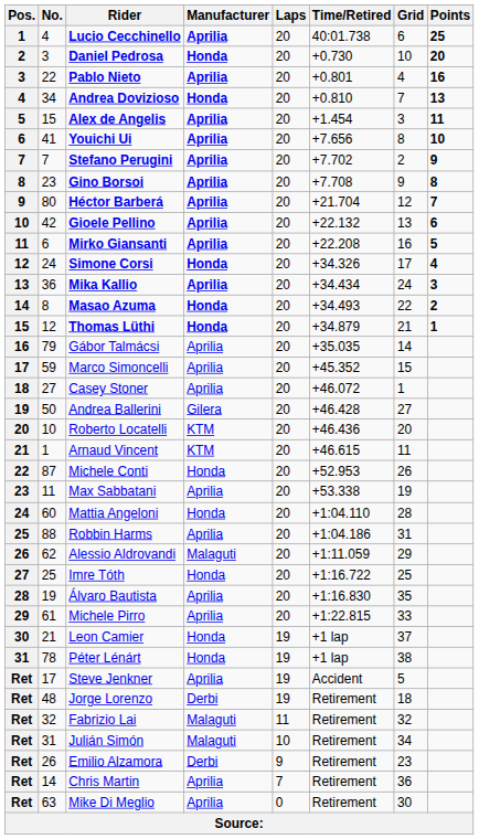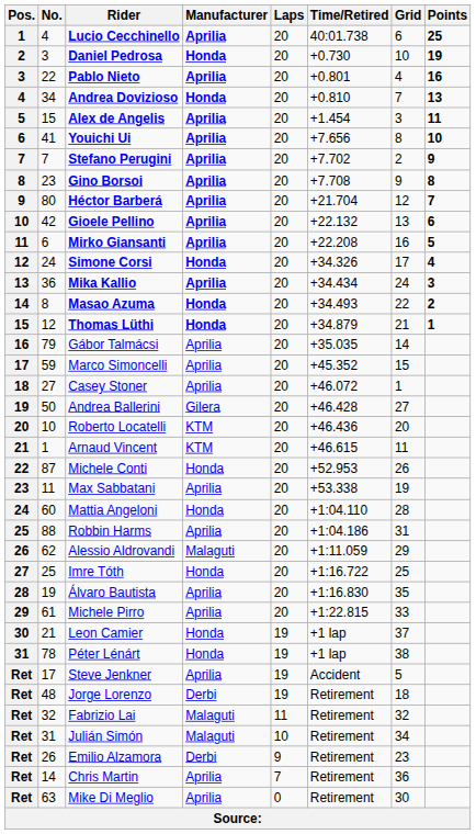 <table class="wikitable" style="font-size: 95%;">
 <tr>
 <th>Pos.</th>
 <th>No.</th>
 <th>Rider</th>
 <th>Manufacturer</th>
 <th>Laps</th>
 <th>Time/Retired</th>
 <th>Grid</th>
 <th>Points</th>
 </tr>
 <tr>
 <th>1</th>
 <td>4</td>
 <td> <strong><a href='#'>Lucio Cecchinello</a></strong></td>
 <td><strong><a href='#'>Aprilia</a></strong></td>
 <td>20</td>
 <td>40:01.738</td>
 <td>6</td>
 <td><strong>25</strong></td>
 </tr>
 <tr>
 <th>2</th>
 <td>3</td>
 <td> <strong><a href='#'>Daniel Pedrosa</a></strong></td>
 <td><strong><a href='#'>Honda</a></strong></td>
 <td>20</td>
 <td>+0.730</td>
 <td>10</td>
-<td><strong>20</strong></td>
+<td><strong>19</strong></td>
 </tr>
 <tr>
 <th>3</th>
 <td>22</td>
 <td> <strong><a href='#'>Pablo Nieto</a></strong></td>
 <td><strong><a href='#'>Aprilia</a></strong></td>
 <td>20</td>
 <td>+0.801</td>
 <td>4</td>
 <td><strong>16</strong></td>
 </tr>
 <tr>
 <th>4</th>
 <td>34</td>
 <td> <strong><a href='#'>Andrea Dovizioso</a></strong></td>
 <td><strong><a href='#'>Honda</a></strong></td>
 <td>20</td>
 <td>+0.810</td>
 <td>7</td>
 <td><strong>13</strong></td>
 </tr>
 <tr>
 <th>5</th>
 <td>15</td>
 <td> <strong><a href='#'>Alex de Angelis</a></strong></td>
 <td><strong><a href='#'>Aprilia</a></strong></td>
 <td>20</td>
 <td>+1.454</td>
 <td>3</td>
 <td><strong>11</strong></td>
 </tr>
 <tr>
 <th>6</th>
 <td>41</td>
 <td> <strong><a href='#'>Youichi Ui</a></strong></td>
 <td><strong><a href='#'>Aprilia</a></strong></td>
 <td>20</td>
 <td>+7.656</td>
 <td>8</td>
 <td><strong>10</strong></td>
 </tr>
 <tr>
 <th>7</th>
 <td>7</td>
 <td> <strong><a href='#'>Stefano Perugini</a></strong></td>
 <td><strong><a href='#'>Aprilia</a></strong></td>
 <td>20</td>
 <td>+7.702</td>
 <td>2</td>
 <td><strong>9</strong></td>
 </tr>
 <tr>
 <th>8</th>
 <td>23</td>
 <td> <strong><a href='#'>Gino Borsoi</a></strong></td>
 <td><strong><a href='#'>Aprilia</a></strong></td>
 <td>20</td>
 <td>+7.708</td>
 <td>9</td>
 <td><strong>8</strong></td>
 </tr>
 <tr>
 <th>9</th>
 <td>80</td>
 <td> <strong><a href='#'>Héctor Barberá</a></strong></td>
 <td><strong><a href='#'>Aprilia</a></strong></td>
 <td>20</td>
 <td>+21.704</td>
 <td>12</td>
 <td><strong>7</strong></td>
 </tr>
 <tr>
 <th>10</th>
 <td>42</td>
 <td> <strong><a href='#'>Gioele Pellino</a></strong></td>
 <td><strong><a href='#'>Aprilia</a></strong></td>
 <td>20</td>
 <td>+22.132</td>
 <td>13</td>
 <td><strong>6</strong></td>
 </tr>
 <tr>
 <th>11</th>
 <td>6</td>
 <td> <strong><a href='#'>Mirko Giansanti</a></strong></td>
 <td><strong><a href='#'>Aprilia</a></strong></td>
 <td>20</td>
 <td>+22.208</td>
 <td>16</td>
 <td><strong>5</strong></td>
 </tr>
 <tr>
 <th>12</th>
 <td>24</td>
 <td> <strong><a href='#'>Simone Corsi</a></strong></td>
 <td><strong><a href='#'>Honda</a></strong></td>
 <td>20</td>
 <td>+34.326</td>
 <td>17</td>
 <td><strong>4</strong></td>
 </tr>
 <tr>
 <th>13</th>
 <td>36</td>
 <td> <strong><a href='#'>Mika Kallio</a></strong></td>
 <td><strong><a href='#'>Aprilia</a></strong></td>
 <td>20</td>
 <td>+34.434</td>
 <td>24</td>
 <td><strong>3</strong></td>
 </tr>
 <tr>
 <th>14</th>
 <td>8</td>
 <td> <strong><a href='#'>Masao Azuma</a></strong></td>
 <td><strong><a href='#'>Honda</a></strong></td>
 <td>20</td>
 <td>+34.493</td>
 <td>22</td>
 <td><strong>2</strong></td>
 </tr>
 <tr>
 <th>15</th>
 <td>12</td>
 <td> <strong><a href='#'>Thomas Lüthi</a></strong></td>
 <td><strong><a href='#'>Honda</a></strong></td>
 <td>20</td>
 <td>+34.879</td>
 <td>21</td>
 <td><strong>1</strong></td>
 </tr>
 <tr>
 <th>16</th>
 <td>79</td>
 <td> <a href='#'>Gábor Talmácsi</a></td>
 <td><a href='#'>Aprilia</a></td>
 <td>20</td>
 <td>+35.035</td>
 <td>14</td>
 <td></td>
 </tr>
 <tr>
 <th>17</th>
 <td>59</td>
 <td> <a href='#'>Marco Simoncelli</a></td>
 <td><a href='#'>Aprilia</a></td>
 <td>20</td>
 <td>+45.352</td>
 <td>15</td>
 <td></td>
 </tr>
 <tr>
 <th>18</th>
 <td>27</td>
 <td> <a href='#'>Casey Stoner</a></td>
 <td><a href='#'>Aprilia</a></td>
 <td>20</td>
 <td>+46.072</td>
 <td>1</td>
 <td></td>
 </tr>
 <tr>
 <th>19</th>
 <td>50</td>
 <td> <a href='#'>Andrea Ballerini</a></td>
 <td><a href='#'>Gilera</a></td>
 <td>20</td>
 <td>+46.428</td>
 <td>27</td>
 <td></td>
 </tr>
 <tr>
 <th>20</th>
 <td>10</td>
 <td> <a href='#'>Roberto Locatelli</a></td>
 <td><a href='#'>KTM</a></td>
 <td>20</td>
 <td>+46.436</td>
 <td>20</td>
 <td></td>
 </tr>
 <tr>
 <th>21</th>
 <td>1</td>
 <td> <a href='#'>Arnaud Vincent</a></td>
 <td><a href='#'>KTM</a></td>
 <td>20</td>
 <td>+46.615</td>
 <td>11</td>
 <td></td>
 </tr>
 <tr>
 <th>22</th>
 <td>87</td>
 <td> <a href='#'>Michele Conti</a></td>
 <td><a href='#'>Honda</a></td>
 <td>20</td>
 <td>+52.953</td>
 <td>26</td>
 <td></td>
 </tr>
 <tr>
 <th>23</th>
 <td>11</td>
 <td> <a href='#'>Max Sabbatani</a></td>
 <td><a href='#'>Aprilia</a></td>
 <td>20</td>
 <td>+53.338</td>
 <td>19</td>
 <td></td>
 </tr>
 <tr>
 <th>24</th>
 <td>60</td>
 <td> <a href='#'>Mattia Angeloni</a></td>
 <td><a href='#'>Honda</a></td>
 <td>20</td>
 <td>+1:04.110</td>
 <td>28</td>
 <td></td>
 </tr>
 <tr>
 <th>25</th>
 <td>88</td>
 <td> <a href='#'>Robbin Harms</a></td>
 <td><a href='#'>Aprilia</a></td>
 <td>20</td>
 <td>+1:04.186</td>
 <td>31</td>
 <td></td>
 </tr>
 <tr>
 <th>26</th>
 <td>62</td>
 <td> <a href='#'>Alessio Aldrovandi</a></td>
 <td><a href='#'>Malaguti</a></td>
 <td>20</td>
 <td>+1:11.059</td>
 <td>29</td>
 <td></td>
 </tr>
 <tr>
 <th>27</th>
 <td>25</td>
 <td> <a href='#'>Imre Tóth</a></td>
 <td><a href='#'>Honda</a></td>
 <td>20</td>
 <td>+1:16.722</td>
 <td>25</td>
 <td></td>
 </tr>
 <tr>
 <th>28</th>
 <td>19</td>
 <td> <a href='#'>Álvaro Bautista</a></td>
 <td><a href='#'>Aprilia</a></td>
 <td>20</td>
 <td>+1:16.830</td>
 <td>35</td>
 <td></td>
 </tr>
 <tr>
 <th>29</th>
 <td>61</td>
 <td> <a href='#'>Michele Pirro</a></td>
 <td><a href='#'>Aprilia</a></td>
 <td>20</td>
 <td>+1:22.815</td>
 <td>33</td>
 <td></td>
 </tr>
 <tr>
 <th>30</th>
 <td>21</td>
 <td> <a href='#'>Leon Camier</a></td>
 <td><a href='#'>Honda</a></td>
 <td>19</td>
 <td>+1 lap</td>
 <td>37</td>
 <td></td>
 </tr>
 <tr>
 <th>31</th>
 <td>78</td>
 <td> <a href='#'>Péter Lénárt</a></td>
 <td><a href='#'>Honda</a></td>
 <td>19</td>
 <td>+1 lap</td>
 <td>38</td>
 <td></td>
 </tr>
 <tr>
 <th>Ret</th>
 <td>17</td>
 <td> <a href='#'>Steve Jenkner</a></td>
 <td><a href='#'>Aprilia</a></td>
 <td>19</td>
 <td>Accident</td>
 <td>5</td>
 <td></td>
 </tr>
 <tr>
 <th>Ret</th>
 <td>48</td>
 <td> <a href='#'>Jorge Lorenzo</a></td>
 <td><a href='#'>Derbi</a></td>
 <td>19</td>
 <td>Retirement</td>
 <td>18</td>
 <td></td>
 </tr>
 <tr>
 <th>Ret</th>
 <td>32</td>
 <td> <a href='#'>Fabrizio Lai</a></td>
 <td><a href='#'>Malaguti</a></td>
 <td>11</td>
 <td>Retirement</td>
 <td>32</td>
 <td></td>
 </tr>
 <tr>
 <th>Ret</th>
 <td>31</td>
 <td> <a href='#'>Julián Simón</a></td>
 <td><a href='#'>Malaguti</a></td>
 <td>10</td>
 <td>Retirement</td>
 <td>34</td>
 <td></td>
 </tr>
 <tr>
 <th>Ret</th>
 <td>26</td>
 <td> <a href='#'>Emilio Alzamora</a></td>
 <td><a href='#'>Derbi</a></td>
 <td>9</td>
 <td>Retirement</td>
 <td>23</td>
 <td></td>
 </tr>
 <tr>
 <th>Ret</th>
 <td>14</td>
 <td> <a href='#'>Chris Martin</a></td>
 <td><a href='#'>Aprilia</a></td>
 <td>7</td>
 <td>Retirement</td>
 <td>36</td>
 <td></td>
 </tr>
 <tr>
 <th>Ret</th>
 <td>63</td>
 <td> <a href='#'>Mike Di Meglio</a></td>
 <td><a href='#'>Aprilia</a></td>
 <td>0</td>
 <td>Retirement</td>
 <td>30</td>
 <td></td>
 </tr>
 <tr>
 <th colspan=8>Source: </th>
 </tr>
 </table>
